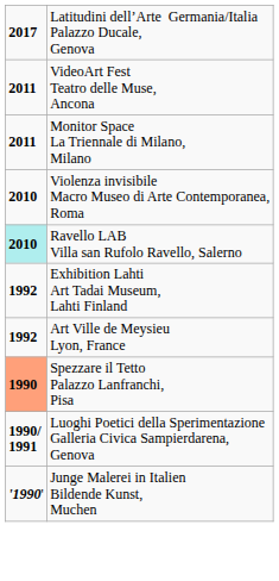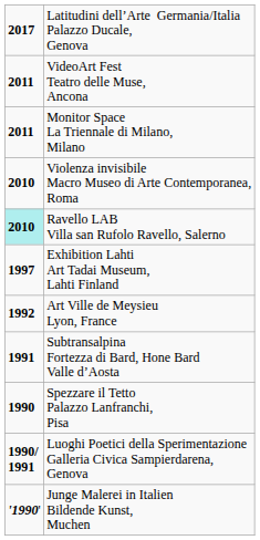 <table class="wikitable">
 <tr>
 <td><strong>2017</strong></td>
 <td>Latitudini dell’Arte  Germania/Italia<br>Palazzo Ducale,<br>Genova</td>
 </tr>
 <tr>
 <td><strong>2011</strong></td>
 <td>VideoArt Fest<br>Teatro delle Muse,<br>Ancona</td>
 </tr>
 <tr>
 <td><strong>2011</strong></td>
 <td>Monitor Space<br>La Triennale di Milano,<br>Milano</td>
 </tr>
 <tr>
 <td><strong>2010</strong></td>
 <td>Violenza invisibile<br>Macro Museo di Arte Contemporanea,<br>Roma</td>
 </tr>
 <tr>
 <td style="background: paleturquoise;"><strong>2010</strong></td>
 <td>Ravello LAB<br>Villa san Rufolo Ravello, Salerno</td>
 </tr>
 <tr>
-<td><strong>1992</strong></td>
+<td><strong>1997</strong></td>
 <td>Exhibition Lahti<br>Art Tadai Museum,<br>Lahti Finland</td>
 </tr>
 <tr>
 <td><strong>1992</strong></td>
 <td>Art Ville de Meysieu<br>Lyon, France</td>
 </tr>
 <tr>
-<td style="background: lightsalmon;"><strong>1990</strong></td>
+<td><strong>1991</strong></td>
+<td>Subtransalpina<br>Fortezza di Bard, Hone Bard<br>Valle d’Aosta</td>
+</tr>
+<tr>
+<td><strong>1990</strong></td>
 <td>Spezzare il Tetto<br>Palazzo Lanfranchi,<br>Pisa</td>
 </tr>
 <tr>
 <td><strong>1990/</strong><br><strong>1991</strong></td>
 <td>Luoghi Poetici della Sperimentazione<br>Galleria Civica Sampierdarena,<br>Genova</td>
 </tr>
 <tr>
 <td><strong><em>'1990</em></strong>'</td>
 <td>Junge Malerei in Italien<br>Bildende Kunst,<br>Muchen</td>
 </tr>
 </table>
